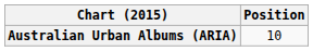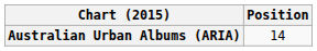 <table class="wikitable sortable plainrowheaders" style="text-align:center">
 <tr>
 <th scope="col">Chart (2015)</th>
 <th scope="col">Position</th>
 </tr>
 <tr>
 <th scope="row">Australian Urban Albums (ARIA)</th>
-<td>10</td>
+<td>14</td>
 </tr>
 </table>
